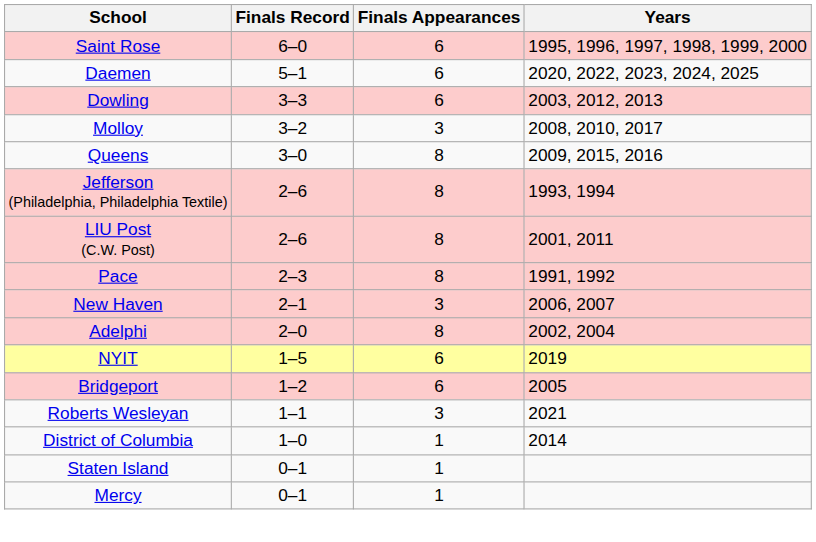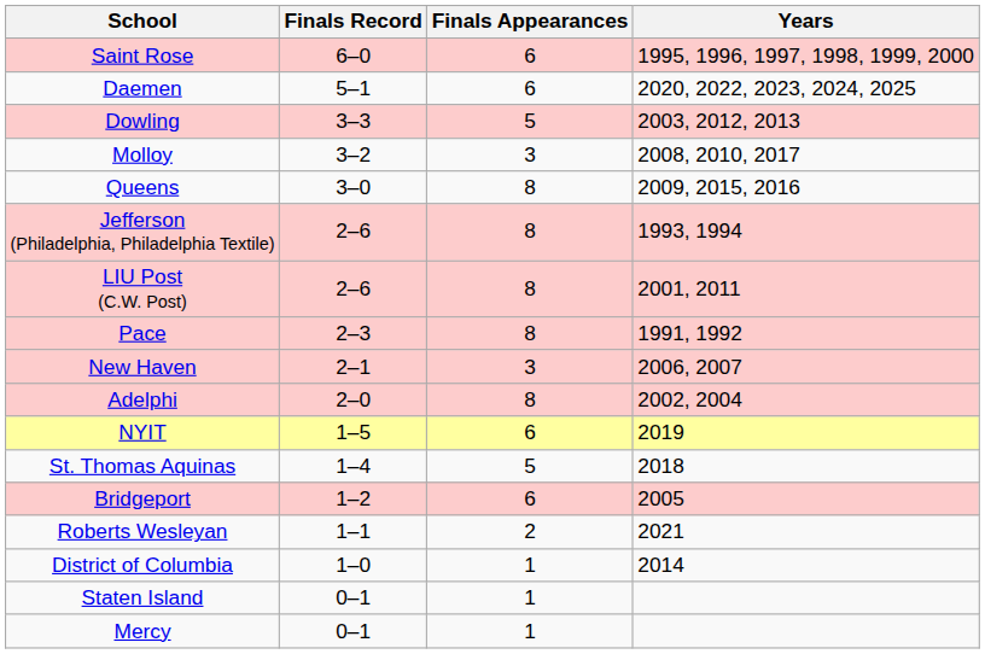 <table class="wikitable sortable" style="text-align:center;">
 <tr>
 <th>School</th>
 <th>Finals Record</th>
 <th>Finals Appearances</th>
 <th class=unsortable>Years</th>
 </tr>
 <tr bgcolor=#fdcccc>
 <td><a href='#'>Saint Rose</a></td>
 <td>6–0</td>
 <td>6</td>
 <td align=left>1995, 1996, 1997, 1998, 1999, 2000</td>
 </tr>
 <tr>
 <td><a href='#'>Daemen</a></td>
 <td>5–1</td>
 <td>6</td>
 <td align=left>2020, 2022, 2023, 2024, 2025</td>
 </tr>
 <tr bgcolor=#fdcccc>
 <td><a href='#'>Dowling</a></td>
 <td>3–3</td>
-<td>6</td>
+<td>5</td>
 <td align=left>2003, 2012, 2013</td>
 </tr>
 <tr>
 <td><a href='#'>Molloy</a></td>
 <td>3–2</td>
 <td>3</td>
 <td align=left>2008, 2010, 2017</td>
 </tr>
 <tr>
 <td><a href='#'>Queens</a></td>
 <td>3–0</td>
 <td>8</td>
 <td align=left>2009, 2015, 2016</td>
 </tr>
 <tr bgcolor=#fdcccc>
 <td><a href='#'>Jefferson</a><br><small>(Philadelphia, Philadelphia Textile)</small></td>
 <td>2–6</td>
 <td>8</td>
 <td align=left>1993, 1994</td>
 </tr>
 <tr bgcolor=#fdcccc>
 <td><a href='#'>LIU Post</a><br><small>(C.W. Post)</small></td>
 <td>2–6</td>
 <td>8</td>
 <td align=left>2001, 2011</td>
 </tr>
 <tr bgcolor=#fdcccc>
 <td><a href='#'>Pace</a></td>
 <td>2–3</td>
 <td>8</td>
 <td align=left>1991, 1992</td>
 </tr>
 <tr bgcolor=#fdcccc>
 <td><a href='#'>New Haven</a></td>
 <td>2–1</td>
 <td>3</td>
 <td align=left>2006, 2007</td>
 </tr>
 <tr bgcolor=#fdcccc>
 <td><a href='#'>Adelphi</a></td>
 <td>2–0</td>
 <td>8</td>
 <td align=left>2002, 2004</td>
 </tr>
 <tr bgcolor=#ffffa0>
 <td><a href='#'>NYIT</a></td>
 <td>1–5</td>
 <td>6</td>
 <td align=left>2019</td>
 </tr>
+<tr>
+<td><a href='#'>St. Thomas Aquinas</a></td>
+<td>1–4</td>
+<td>5</td>
+<td align=left>2018</td>
+</tr>
 <tr bgcolor=#fdcccc>
 <td><a href='#'>Bridgeport</a></td>
 <td>1–2</td>
 <td>6</td>
 <td align=left>2005</td>
 </tr>
 <tr>
 <td><a href='#'>Roberts Wesleyan</a></td>
 <td>1–1</td>
-<td>3</td>
+<td>2</td>
 <td align=left>2021</td>
 </tr>
 <tr>
 <td><a href='#'>District of Columbia</a></td>
 <td>1–0</td>
 <td>1</td>
 <td align=left>2014</td>
 </tr>
 <tr>
 <td><a href='#'>Staten Island</a></td>
 <td>0–1</td>
 <td>1</td>
 <td align=left></td>
 </tr>
 <tr>
 <td><a href='#'>Mercy</a></td>
 <td>0–1</td>
 <td>1</td>
 <td align=left></td>
 </tr>
 </table>
